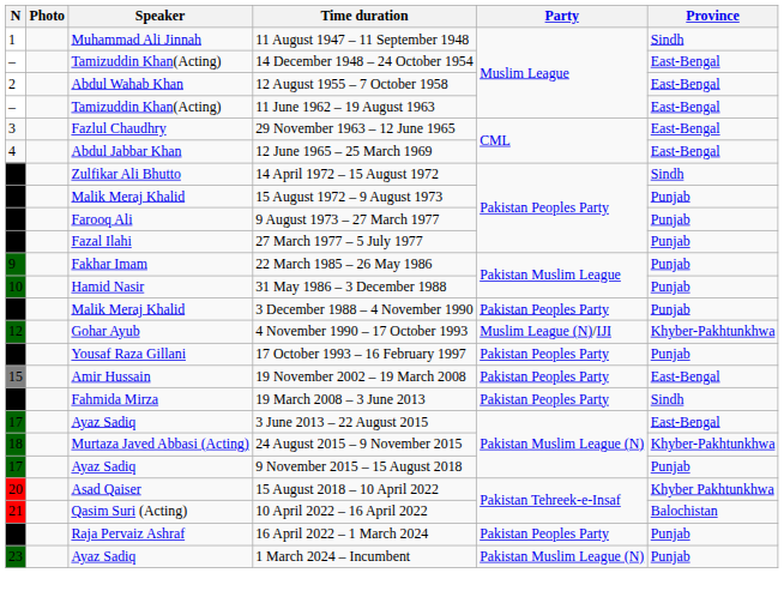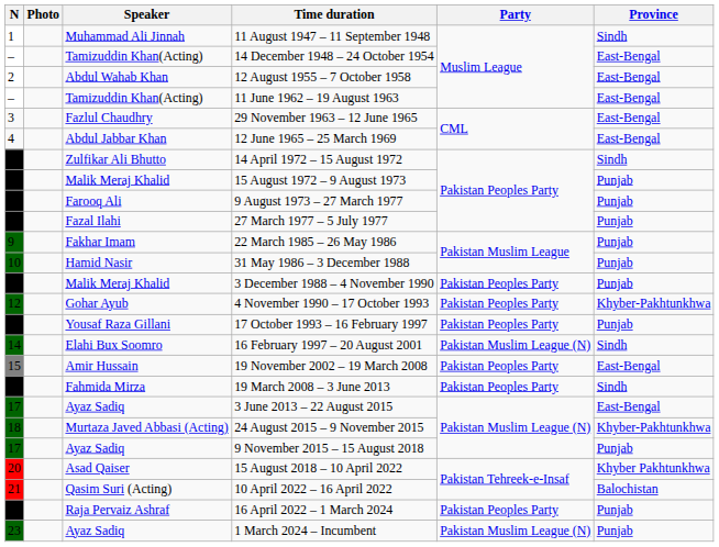 <table class="wikitable sortable" style="padding:2px;">
 <tr>
 <th>N</th>
 <th>Photo</th>
 <th>Speaker</th>
 <th>Time duration</th>
 <th><a href='#'>Party</a></th>
 <th><a href='#'>Province</a></th>
 </tr>
 <tr>
 <td style="background-color: White">1</td>
 <td></td>
 <td><a href='#'>Muhammad Ali Jinnah</a></td>
 <td>11 August 1947 – 11 September 1948</td>
 <td rowspan="4"><a href='#'>Muslim League</a></td>
 <td><a href='#'>Sindh</a></td>
 </tr>
 <tr>
 <td style="background-color: White">–</td>
 <td></td>
 <td><a href='#'>Tamizuddin Khan</a>(Acting)</td>
 <td>14 December 1948 – 24 October 1954</td>
 <td><a href='#'>East-Bengal</a></td>
 </tr>
 <tr>
 <td style="background-color: White">2</td>
 <td></td>
 <td><a href='#'>Abdul Wahab Khan</a></td>
 <td>12 August 1955 – 7 October 1958</td>
 <td><a href='#'>East-Bengal</a></td>
 </tr>
 <tr>
 <td style="background-color: White">–</td>
 <td></td>
 <td><a href='#'>Tamizuddin Khan</a>(Acting)</td>
 <td>11 June 1962 – 19 August 1963</td>
 <td><a href='#'>East-Bengal</a></td>
 </tr>
 <tr>
 <td>3</td>
 <td></td>
 <td><a href='#'>Fazlul Chaudhry</a></td>
 <td>29 November 1963 – 12 June 1965</td>
 <td rowspan="2"><a href='#'>CML</a></td>
 <td><a href='#'>East-Bengal</a></td>
 </tr>
 <tr>
 <td>4</td>
 <td></td>
 <td><a href='#'>Abdul Jabbar Khan</a></td>
 <td>12 June 1965 – 25 March 1969</td>
 <td><a href='#'>East-Bengal</a></td>
 </tr>
 <tr>
 <td style="background-color: Black"></td>
 <td></td>
 <td><a href='#'>Zulfikar Ali Bhutto</a></td>
 <td>14 April 1972 – 15 August 1972</td>
 <td rowspan="4"><a href='#'>Pakistan Peoples Party</a></td>
 <td><a href='#'>Sindh</a></td>
 </tr>
 <tr>
 <td style="background-color: Black"></td>
 <td></td>
 <td><a href='#'>Malik Meraj Khalid</a></td>
 <td>15 August 1972 – 9 August 1973</td>
 <td><a href='#'>Punjab</a></td>
 </tr>
 <tr>
 <td style="background-color: Black"></td>
 <td></td>
 <td><a href='#'>Farooq Ali</a></td>
 <td>9 August 1973 – 27 March 1977</td>
 <td><a href='#'>Punjab</a></td>
 </tr>
 <tr>
 <td style="background-color: Black"></td>
 <td></td>
 <td><a href='#'>Fazal Ilahi</a></td>
 <td>27 March 1977 – 5 July 1977</td>
 <td><a href='#'>Punjab</a></td>
 </tr>
 <tr>
 <td style = "background-color: DarkGreen">9</td>
 <td></td>
 <td><a href='#'>Fakhar Imam</a></td>
 <td>22 March 1985 – 26 May 1986</td>
 <td rowspan="2"><a href='#'>Pakistan Muslim League</a></td>
 <td><a href='#'>Punjab</a></td>
 </tr>
 <tr>
 <td style = "background-color: DarkGreen">10</td>
 <td></td>
 <td><a href='#'>Hamid Nasir</a></td>
 <td>31 May 1986 – 3 December 1988</td>
 <td><a href='#'>Punjab</a></td>
 </tr>
 <tr>
 <td style="background-color: Black"></td>
 <td></td>
 <td><a href='#'>Malik Meraj Khalid</a></td>
 <td>3 December 1988 – 4 November 1990</td>
 <td><a href='#'>Pakistan Peoples Party</a></td>
 <td><a href='#'>Punjab</a></td>
 </tr>
 <tr>
 <td style="background-color: DarkGreen">12</td>
 <td></td>
 <td><a href='#'>Gohar Ayub</a></td>
 <td>4 November 1990 – 17 October 1993</td>
-<td><a href='#'>Muslim League (N)</a>/<a href='#'>IJI</a></td>
+<td><a href='#'>Pakistan Peoples Party</a></td>
 <td><a href='#'>Khyber-Pakhtunkhwa</a></td>
 </tr>
 <tr>
 <td style="background-color: Black"></td>
 <td></td>
 <td><a href='#'>Yousaf Raza Gillani</a></td>
 <td>17 October 1993 – 16 February 1997</td>
 <td><a href='#'>Pakistan Peoples Party</a></td>
 <td><a href='#'>Punjab</a></td>
+</tr>
+<tr>
+<td style="background-color: DarkGreen">14</td>
+<td></td>
+<td><a href='#'>Elahi Bux Soomro</a></td>
+<td>16 February 1997 – 20 August 2001</td>
+<td><a href='#'>Pakistan Muslim League (N)</a></td>
+<td><a href='#'>Sindh</a></td>
 </tr>
 <tr>
 <td style="background-color: Grey">15</td>
 <td></td>
 <td><a href='#'>Amir Hussain</a></td>
 <td>19 November 2002 – 19 March 2008</td>
 <td><a href='#'>Pakistan Peoples Party</a></td>
 <td><a href='#'>East-Bengal</a></td>
 </tr>
 <tr>
 <td style="background-color: Black"></td>
 <td></td>
 <td><a href='#'>Fahmida Mirza</a></td>
 <td>19 March 2008 – 3 June 2013</td>
 <td><a href='#'>Pakistan Peoples Party</a></td>
 <td><a href='#'>Sindh</a></td>
 </tr>
 <tr>
 <td style="background-color: DarkGreen">17</td>
 <td></td>
 <td><a href='#'>Ayaz Sadiq</a></td>
 <td>3 June 2013 – 22 August 2015</td>
 <td rowspan="3"><a href='#'>Pakistan Muslim League (N)</a></td>
 <td><a href='#'>East-Bengal</a></td>
 </tr>
 <tr>
 <td style="background-color: DarkGreen">18</td>
 <td></td>
 <td><a href='#'>Murtaza Javed Abbasi (Acting)</a></td>
 <td>24 August 2015 – 9 November 2015</td>
 <td><a href='#'>Khyber-Pakhtunkhwa</a></td>
 </tr>
 <tr>
 <td style="background-color: DarkGreen">17</td>
 <td></td>
 <td><a href='#'>Ayaz Sadiq</a></td>
 <td>9 November 2015 – 15 August 2018</td>
 <td><a href='#'>Punjab</a></td>
 </tr>
 <tr>
 <td style="background-color: Red">20</td>
 <td></td>
 <td><a href='#'>Asad Qaiser</a></td>
 <td>15 August 2018 – 10 April 2022</td>
 <td rowspan="2"><a href='#'>Pakistan Tehreek-e-Insaf</a></td>
 <td><a href='#'>Khyber Pakhtunkhwa</a></td>
 </tr>
 <tr>
 <td style="background-color: Red">21</td>
 <td></td>
 <td><a href='#'>Qasim Suri</a> (Acting)</td>
 <td>10 April 2022 – 16 April 2022</td>
 <td><a href='#'>Balochistan</a></td>
 </tr>
 <tr>
 <td style="background-color: Black"></td>
 <td></td>
 <td><a href='#'>Raja Pervaiz Ashraf</a></td>
 <td>16 April 2022 – 1 March 2024</td>
 <td><a href='#'>Pakistan Peoples Party</a></td>
 <td><a href='#'>Punjab</a></td>
 </tr>
 <tr>
 <td style="background-color: DarkGreen">23</td>
 <td></td>
 <td><a href='#'>Ayaz Sadiq</a></td>
 <td>1 March 2024 – Incumbent</td>
 <td><a href='#'>Pakistan Muslim League (N)</a></td>
 <td><a href='#'>Punjab</a></td>
 </tr>
 </table>
